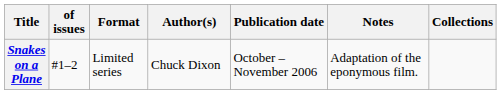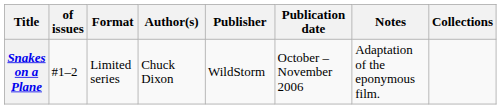 <table class="wikitable">
 <tr>
 <th>Title</th>
 <th style="width:40pt"> of issues</th>
 <th style="width:75pt">Format</th>
 <th style="width:125pt">Author(s)</th>
+<th style="width:125pt">Publisher</th>
 <th style="width:150pt">Publication date</th>
 <th style="width:175pt">Notes</th>
 <th>Collections</th>
 </tr>
 <tr>
 <th><em><a href='#'>Snakes on a Plane</a></em></th>
 <td>#1–2</td>
 <td>Limited series</td>
 <td>Chuck Dixon</td>
+<td>WildStorm</td>
 <td>October – November 2006</td>
 <td>Adaptation of the eponymous film.</td>
 <td></td>
 </tr>
 </table>
